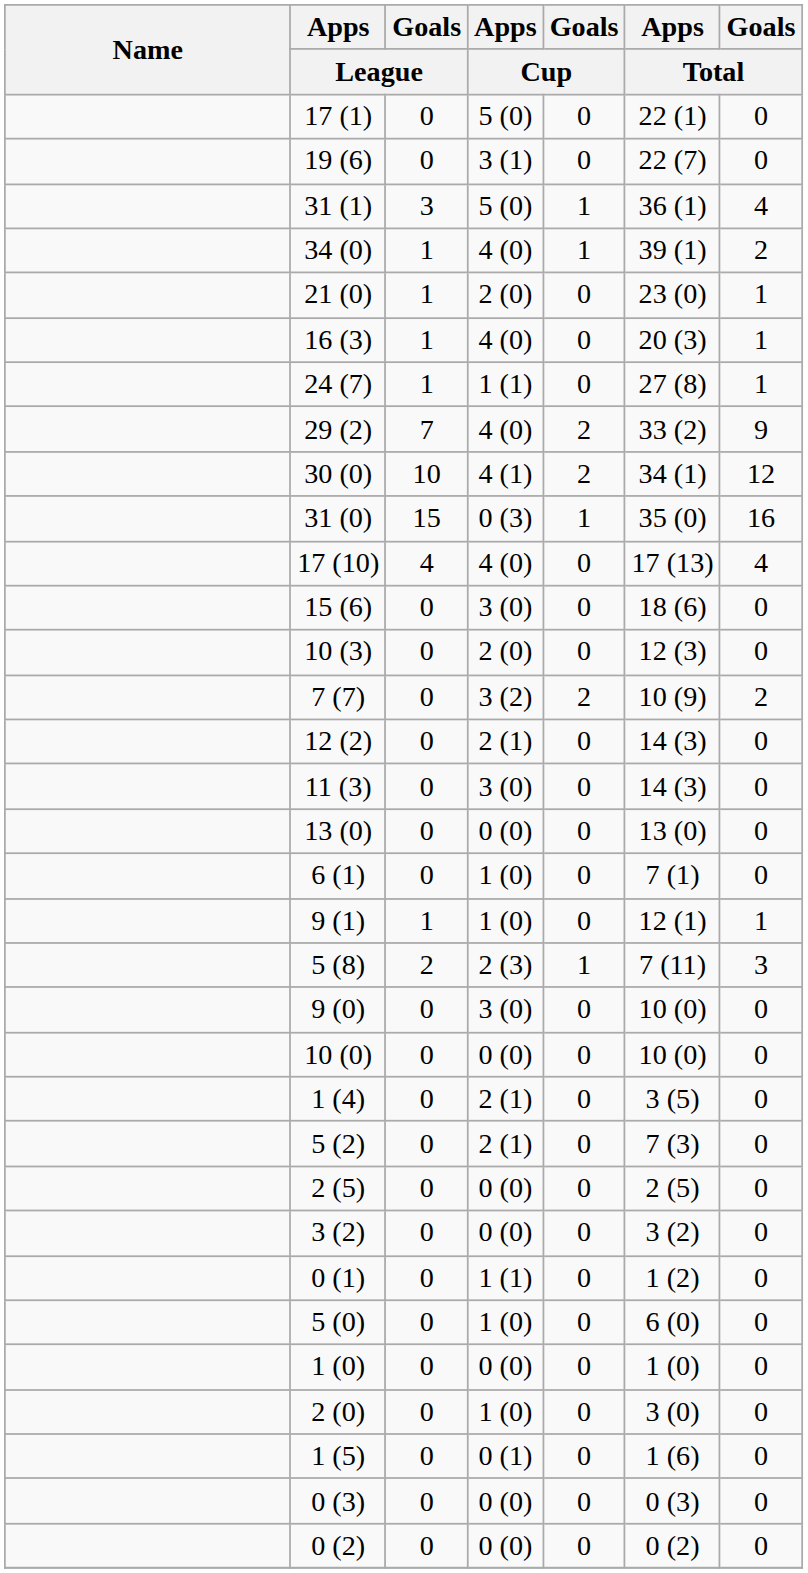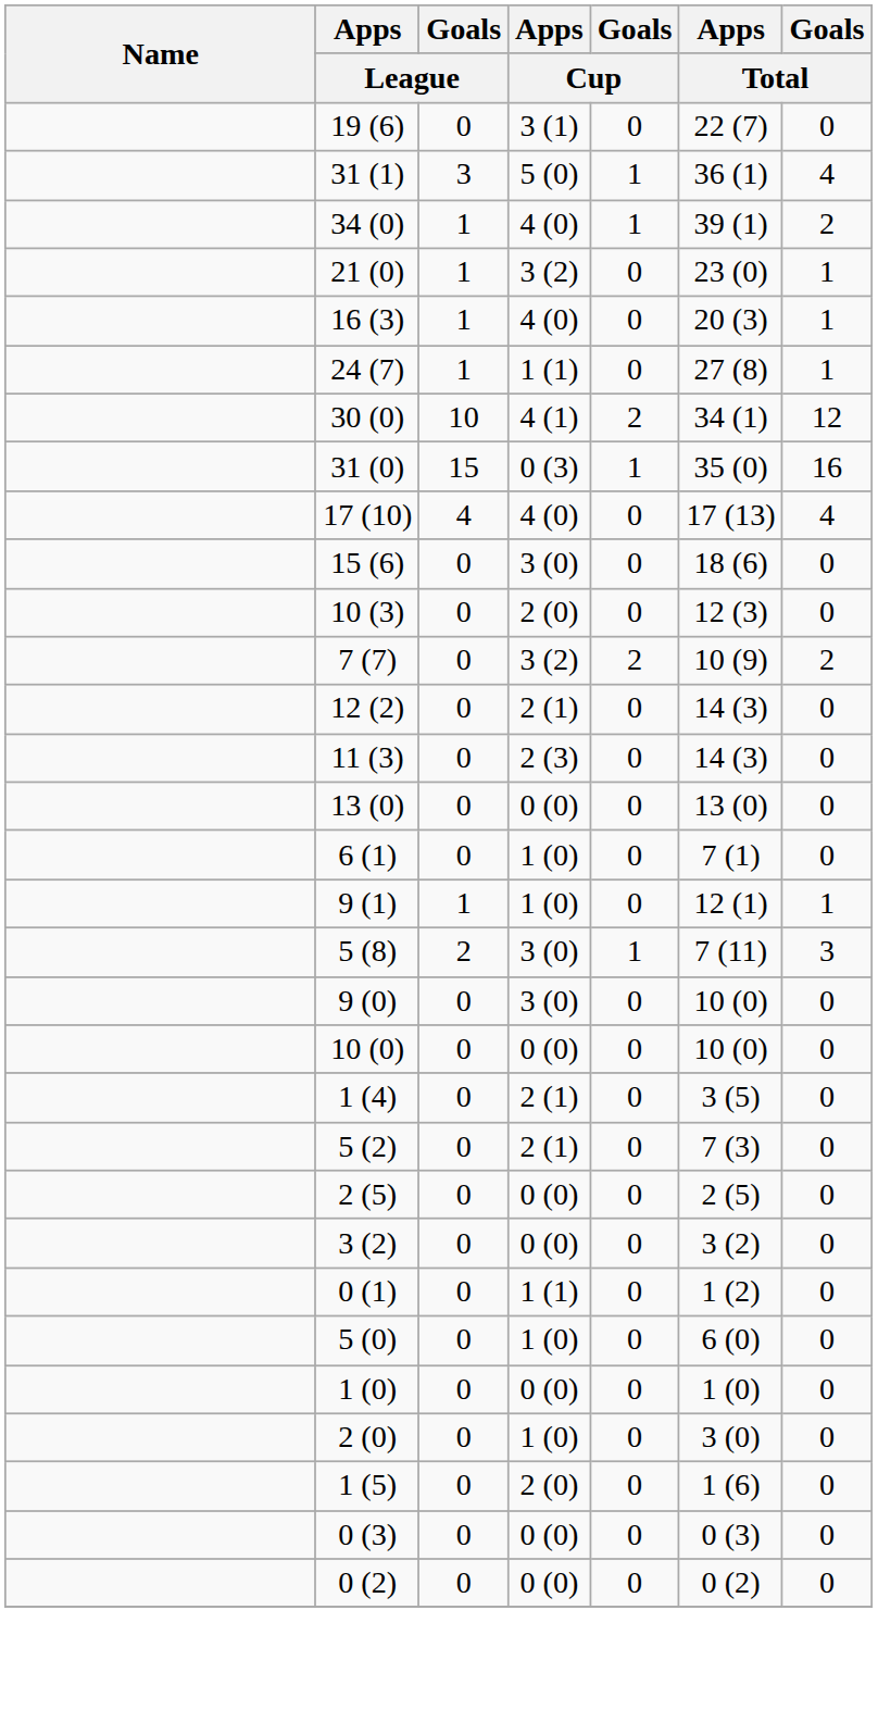 <table class="wikitable sortable" style="text-align:center">
 <tr>
 <th rowspan="2" width="155">Name</th>
 <th>Apps</th>
 <th>Goals</th>
 <th>Apps</th>
 <th>Goals</th>
 <th>Apps</th>
 <th>Goals</th>
 </tr>
 <tr class="unsortable">
 <th colspan="2" width="55">League</th>
 <th colspan="2" width="55">Cup</th>
 <th colspan="2" width="55">Total</th>
-</tr>
-<tr>
-<td align="left"> </td>
-<td>17 (1)</td>
-<td>0</td>
-<td>5 (0)</td>
-<td>0</td>
-<td>22 (1)</td>
-<td>0</td>
 </tr>
 <tr>
 <td align="left"> </td>
 <td>19 (6)</td>
 <td>0</td>
 <td>3 (1)</td>
 <td>0</td>
 <td>22 (7)</td>
 <td>0</td>
 </tr>
 <tr>
 <td align="left"> </td>
 <td>31 (1)</td>
 <td>3</td>
 <td>5 (0)</td>
 <td>1</td>
 <td>36 (1)</td>
 <td>4</td>
 </tr>
 <tr>
 <td align="left"> </td>
 <td>34 (0)</td>
 <td>1</td>
 <td>4 (0)</td>
 <td>1</td>
 <td>39 (1)</td>
 <td>2</td>
 </tr>
 <tr>
 <td align="left"> </td>
 <td>21 (0)</td>
 <td>1</td>
-<td>2 (0)</td>
+<td>3 (2)</td>
 <td>0</td>
 <td>23 (0)</td>
 <td>1</td>
 </tr>
 <tr>
 <td align="left"> </td>
 <td>16 (3)</td>
 <td>1</td>
 <td>4 (0)</td>
 <td>0</td>
 <td>20 (3)</td>
 <td>1</td>
 </tr>
 <tr>
 <td align="left"> </td>
 <td>24 (7)</td>
 <td>1</td>
 <td>1 (1)</td>
 <td>0</td>
 <td>27 (8)</td>
 <td>1</td>
-</tr>
-<tr>
-<td align="left"> </td>
-<td>29 (2)</td>
-<td>7</td>
-<td>4 (0)</td>
-<td>2</td>
-<td>33 (2)</td>
-<td>9</td>
 </tr>
 <tr>
 <td align="left"> </td>
 <td>30 (0)</td>
 <td>10</td>
 <td>4 (1)</td>
 <td>2</td>
 <td>34 (1)</td>
 <td>12</td>
 </tr>
 <tr>
 <td align="left"> </td>
 <td>31 (0)</td>
 <td>15</td>
 <td>0 (3)</td>
 <td>1</td>
 <td>35 (0)</td>
 <td>16</td>
 </tr>
 <tr>
 <td align="left"> </td>
 <td>17 (10)</td>
 <td>4</td>
 <td>4 (0)</td>
 <td>0</td>
 <td>17 (13)</td>
 <td>4</td>
 </tr>
 <tr>
 <td align="left"> </td>
 <td>15 (6)</td>
 <td>0</td>
 <td>3 (0)</td>
 <td>0</td>
 <td>18 (6)</td>
 <td>0</td>
 </tr>
 <tr>
 <td align="left"> </td>
 <td>10 (3)</td>
 <td>0</td>
 <td>2 (0)</td>
 <td>0</td>
 <td>12 (3)</td>
 <td>0</td>
 </tr>
 <tr>
 <td align="left"> </td>
 <td>7 (7)</td>
 <td>0</td>
 <td>3 (2)</td>
 <td>2</td>
 <td>10 (9)</td>
 <td>2</td>
 </tr>
 <tr>
 <td align="left"> </td>
 <td>12 (2)</td>
 <td>0</td>
 <td>2 (1)</td>
 <td>0</td>
 <td>14 (3)</td>
 <td>0</td>
 </tr>
 <tr>
 <td align="left"> </td>
 <td>11 (3)</td>
 <td>0</td>
-<td>3 (0)</td>
+<td>2 (3)</td>
 <td>0</td>
 <td>14 (3)</td>
 <td>0</td>
 </tr>
 <tr>
 <td align="left"> </td>
 <td>13 (0)</td>
 <td>0</td>
 <td>0 (0)</td>
 <td>0</td>
 <td>13 (0)</td>
 <td>0</td>
 </tr>
 <tr>
 <td align="left"> </td>
 <td>6 (1)</td>
 <td>0</td>
 <td>1 (0)</td>
 <td>0</td>
 <td>7 (1)</td>
 <td>0</td>
 </tr>
 <tr>
 <td align="left"> </td>
 <td>9 (1)</td>
 <td>1</td>
 <td>1 (0)</td>
 <td>0</td>
 <td>12 (1)</td>
 <td>1</td>
 </tr>
 <tr>
 <td align="left"> </td>
 <td>5 (8)</td>
 <td>2</td>
-<td>2 (3)</td>
+<td>3 (0)</td>
 <td>1</td>
 <td>7 (11)</td>
 <td>3</td>
 </tr>
 <tr>
 <td align="left"> </td>
 <td>9 (0)</td>
 <td>0</td>
 <td>3 (0)</td>
 <td>0</td>
 <td>10 (0)</td>
 <td>0</td>
 </tr>
 <tr>
 <td align="left"> </td>
 <td>10 (0)</td>
 <td>0</td>
 <td>0 (0)</td>
 <td>0</td>
 <td>10 (0)</td>
 <td>0</td>
 </tr>
 <tr>
 <td align="left"> </td>
 <td>1 (4)</td>
 <td>0</td>
 <td>2 (1)</td>
 <td>0</td>
 <td>3 (5)</td>
 <td>0</td>
 </tr>
 <tr>
 <td align="left"> </td>
 <td>5 (2)</td>
 <td>0</td>
 <td>2 (1)</td>
 <td>0</td>
 <td>7 (3)</td>
 <td>0</td>
 </tr>
 <tr>
 <td align="left"> </td>
 <td>2 (5)</td>
 <td>0</td>
 <td>0 (0)</td>
 <td>0</td>
 <td>2 (5)</td>
 <td>0</td>
 </tr>
 <tr>
 <td align="left"> </td>
 <td>3 (2)</td>
 <td>0</td>
 <td>0 (0)</td>
 <td>0</td>
 <td>3 (2)</td>
 <td>0</td>
 </tr>
 <tr>
 <td align="left"> </td>
 <td>0 (1)</td>
 <td>0</td>
 <td>1 (1)</td>
 <td>0</td>
 <td>1 (2)</td>
 <td>0</td>
 </tr>
 <tr>
 <td align="left"> </td>
 <td>5 (0)</td>
 <td>0</td>
 <td>1 (0)</td>
 <td>0</td>
 <td>6 (0)</td>
 <td>0</td>
 </tr>
 <tr>
 <td align="left"> </td>
 <td>1 (0)</td>
 <td>0</td>
 <td>0 (0)</td>
 <td>0</td>
 <td>1 (0)</td>
 <td>0</td>
 </tr>
 <tr>
 <td align="left"> </td>
 <td>2 (0)</td>
 <td>0</td>
 <td>1 (0)</td>
 <td>0</td>
 <td>3 (0)</td>
 <td>0</td>
 </tr>
 <tr>
 <td align="left"> </td>
 <td>1 (5)</td>
 <td>0</td>
-<td>0 (1)</td>
+<td>2 (0)</td>
 <td>0</td>
 <td>1 (6)</td>
 <td>0</td>
 </tr>
 <tr>
 <td align="left"> </td>
 <td>0 (3)</td>
 <td>0</td>
 <td>0 (0)</td>
 <td>0</td>
 <td>0 (3)</td>
 <td>0</td>
 </tr>
 <tr>
 <td align="left"> </td>
 <td>0 (2)</td>
 <td>0</td>
 <td>0 (0)</td>
 <td>0</td>
 <td>0 (2)</td>
 <td>0</td>
 </tr>
 <tr>
 </tr>
 </table>
